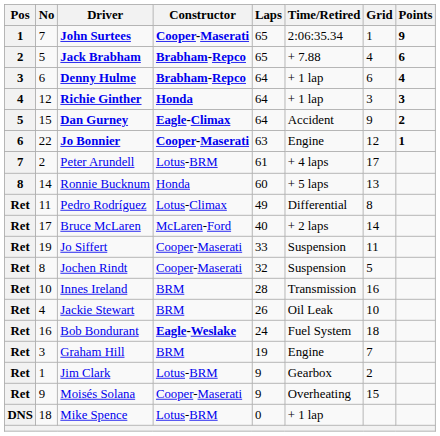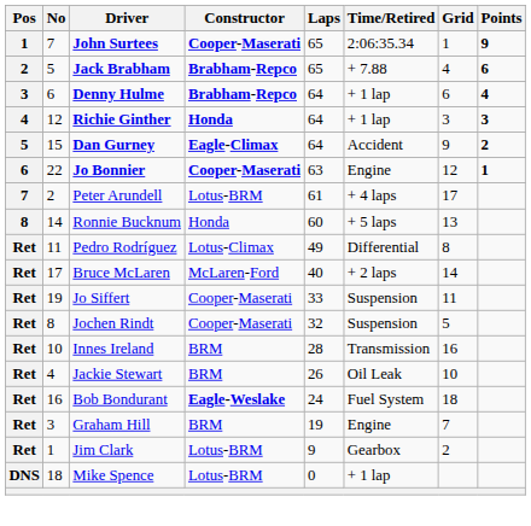 <table class="wikitable" style="font-size: 95%">
 <tr>
 <th>Pos</th>
 <th>No</th>
 <th>Driver</th>
 <th>Constructor</th>
 <th>Laps</th>
 <th>Time/Retired</th>
 <th>Grid</th>
 <th>Points</th>
 </tr>
 <tr>
 <th>1</th>
 <td>7</td>
 <td> <strong><a href='#'>John Surtees</a></strong></td>
 <td><strong><a href='#'>Cooper</a>-<a href='#'>Maserati</a></strong></td>
 <td>65</td>
 <td>2:06:35.34</td>
 <td>1</td>
 <td><strong>9</strong></td>
 </tr>
 <tr>
 <th>2</th>
 <td>5</td>
 <td> <strong><a href='#'>Jack Brabham</a></strong></td>
 <td><strong><a href='#'>Brabham</a>-<a href='#'>Repco</a></strong></td>
 <td>65</td>
 <td>+ 7.88</td>
 <td>4</td>
 <td><strong>6</strong></td>
 </tr>
 <tr>
 <th>3</th>
 <td>6</td>
 <td> <strong><a href='#'>Denny Hulme</a></strong></td>
 <td><strong><a href='#'>Brabham</a>-<a href='#'>Repco</a></strong></td>
 <td>64</td>
 <td>+ 1 lap</td>
 <td>6</td>
 <td><strong>4</strong></td>
 </tr>
 <tr>
 <th>4</th>
 <td>12</td>
 <td> <strong><a href='#'>Richie Ginther</a></strong></td>
 <td><strong><a href='#'>Honda</a></strong></td>
 <td>64</td>
 <td>+ 1 lap</td>
 <td>3</td>
 <td><strong>3</strong></td>
 </tr>
 <tr>
 <th>5</th>
 <td>15</td>
 <td> <strong><a href='#'>Dan Gurney</a></strong></td>
 <td><strong><a href='#'>Eagle</a>-<a href='#'>Climax</a></strong></td>
 <td>64</td>
 <td>Accident</td>
 <td>9</td>
 <td><strong>2</strong></td>
 </tr>
 <tr>
 <th>6</th>
 <td>22</td>
 <td> <strong><a href='#'>Jo Bonnier</a></strong></td>
 <td><strong><a href='#'>Cooper</a>-<a href='#'>Maserati</a></strong></td>
 <td>63</td>
 <td>Engine</td>
 <td>12</td>
 <td><strong>1</strong></td>
 </tr>
 <tr>
 <th>7</th>
 <td>2</td>
 <td> <a href='#'>Peter Arundell</a></td>
 <td><a href='#'>Lotus</a>-<a href='#'>BRM</a></td>
 <td>61</td>
 <td>+ 4 laps</td>
 <td>17</td>
 <td></td>
 </tr>
 <tr>
 <th>8</th>
 <td>14</td>
 <td> <a href='#'>Ronnie Bucknum</a></td>
 <td><a href='#'>Honda</a></td>
 <td>60</td>
 <td>+ 5 laps</td>
 <td>13</td>
 <td></td>
 </tr>
 <tr>
 <th>Ret</th>
 <td>11</td>
 <td> <a href='#'>Pedro Rodríguez</a></td>
 <td><a href='#'>Lotus</a>-<a href='#'>Climax</a></td>
 <td>49</td>
 <td>Differential</td>
 <td>8</td>
 <td></td>
 </tr>
 <tr>
 <th>Ret</th>
 <td>17</td>
 <td> <a href='#'>Bruce McLaren</a></td>
 <td><a href='#'>McLaren</a>-<a href='#'>Ford</a></td>
 <td>40</td>
 <td>+ 2 laps</td>
 <td>14</td>
 <td></td>
 </tr>
 <tr>
 <th>Ret</th>
 <td>19</td>
 <td> <a href='#'>Jo Siffert</a></td>
 <td><a href='#'>Cooper</a>-<a href='#'>Maserati</a></td>
 <td>33</td>
 <td>Suspension</td>
 <td>11</td>
 <td></td>
 </tr>
 <tr>
 <th>Ret</th>
 <td>8</td>
 <td> <a href='#'>Jochen Rindt</a></td>
 <td><a href='#'>Cooper</a>-<a href='#'>Maserati</a></td>
 <td>32</td>
 <td>Suspension</td>
 <td>5</td>
 <td></td>
 </tr>
 <tr>
 <th>Ret</th>
 <td>10</td>
 <td> <a href='#'>Innes Ireland</a></td>
 <td><a href='#'>BRM</a></td>
 <td>28</td>
 <td>Transmission</td>
 <td>16</td>
 <td></td>
 </tr>
 <tr>
 <th>Ret</th>
 <td>4</td>
 <td> <a href='#'>Jackie Stewart</a></td>
 <td><a href='#'>BRM</a></td>
 <td>26</td>
 <td>Oil Leak</td>
 <td>10</td>
 <td></td>
 </tr>
 <tr>
 <th>Ret</th>
 <td>16</td>
 <td> <a href='#'>Bob Bondurant</a></td>
 <td><strong><a href='#'>Eagle</a>-<a href='#'>Weslake</a></strong></td>
 <td>24</td>
 <td>Fuel System</td>
 <td>18</td>
 <td></td>
 </tr>
 <tr>
 <th>Ret</th>
 <td>3</td>
 <td> <a href='#'>Graham Hill</a></td>
 <td><a href='#'>BRM</a></td>
 <td>19</td>
 <td>Engine</td>
 <td>7</td>
 <td></td>
 </tr>
 <tr>
 <th>Ret</th>
 <td>1</td>
 <td> <a href='#'>Jim Clark</a></td>
 <td><a href='#'>Lotus</a>-<a href='#'>BRM</a></td>
 <td>9</td>
 <td>Gearbox</td>
 <td>2</td>
 <td></td>
 </tr>
 <tr>
-<th>Ret</th>
-<td>9</td>
-<td> <a href='#'>Moisés Solana</a></td>
-<td><a href='#'>Cooper</a>-<a href='#'>Maserati</a></td>
-<td>9</td>
-<td>Overheating</td>
-<td>15</td>
-<td></td>
-</tr>
-<tr>
 <th>DNS</th>
 <td>18</td>
 <td> <a href='#'>Mike Spence</a></td>
 <td><a href='#'>Lotus</a>-<a href='#'>BRM</a></td>
 <td>0</td>
 <td>+ 1 lap</td>
 <td></td>
 <td></td>
 </tr>
 <tr>
 <th colspan="8"></th>
 </tr>
 </table>
